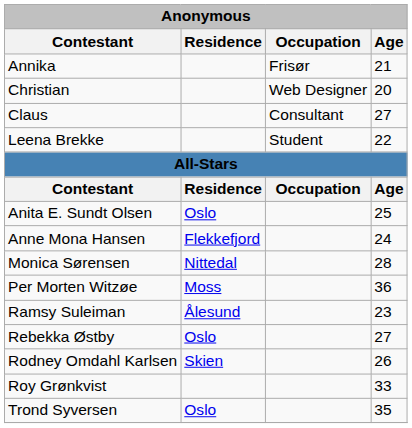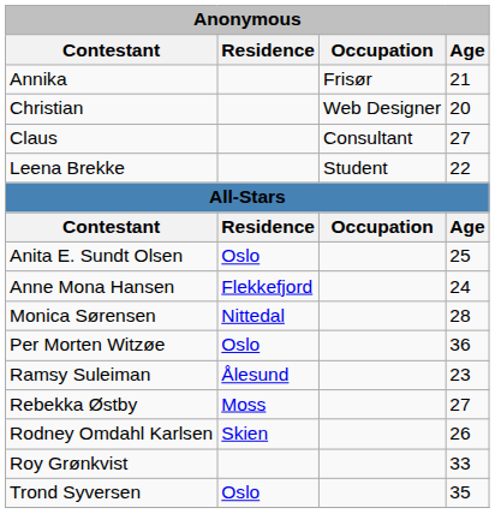 <table class=wikitable>
 <tr>
 <td colspan=4 style="text-align:center" bgcolor="#C0C0C0"><strong>Anonymous</strong></td>
 </tr>
 <tr>
 <th>Contestant</th>
 <th>Residence</th>
 <th>Occupation</th>
 <th>Age</th>
 </tr>
 <tr>
 <td>Annika</td>
 <td></td>
 <td>Frisør</td>
 <td>21</td>
 </tr>
 <tr>
 <td>Christian</td>
 <td></td>
 <td>Web Designer</td>
 <td>20</td>
 </tr>
 <tr>
 <td>Claus</td>
 <td></td>
 <td>Consultant</td>
 <td>27</td>
 </tr>
 <tr>
 <td>Leena Brekke</td>
 <td></td>
 <td>Student</td>
 <td>22</td>
 </tr>
 <tr>
 <td colspan=4 style="text-align:center" bgcolor="#4682B4"><span><strong>All-Stars</strong></span></td>
 </tr>
 <tr>
 <th>Contestant</th>
 <th>Residence</th>
 <th>Occupation</th>
 <th>Age</th>
 </tr>
 <tr>
 <td>Anita E. Sundt Olsen</td>
 <td><a href='#'>Oslo</a></td>
 <td></td>
 <td>25</td>
 </tr>
 <tr>
 <td>Anne Mona Hansen</td>
 <td><a href='#'>Flekkefjord</a></td>
 <td></td>
 <td>24</td>
 </tr>
 <tr>
 <td>Monica Sørensen</td>
 <td><a href='#'>Nittedal</a></td>
 <td></td>
 <td>28</td>
 </tr>
 <tr>
 <td>Per Morten Witzøe</td>
-<td><a href='#'>Moss</a></td>
+<td><a href='#'>Oslo</a></td>
 <td></td>
 <td>36</td>
 </tr>
 <tr>
 <td>Ramsy Suleiman</td>
 <td><a href='#'>Ålesund</a></td>
 <td></td>
 <td>23</td>
 </tr>
 <tr>
 <td>Rebekka Østby</td>
-<td><a href='#'>Oslo</a></td>
+<td><a href='#'>Moss</a></td>
 <td></td>
 <td>27</td>
 </tr>
 <tr>
 <td>Rodney Omdahl Karlsen</td>
 <td><a href='#'>Skien</a></td>
 <td></td>
 <td>26</td>
 </tr>
 <tr>
 <td>Roy Grønkvist</td>
 <td></td>
 <td></td>
 <td>33</td>
 </tr>
 <tr>
 <td>Trond Syversen</td>
 <td><a href='#'>Oslo</a></td>
 <td></td>
 <td>35</td>
 </tr>
 <tr>
 </tr>
 </table>
